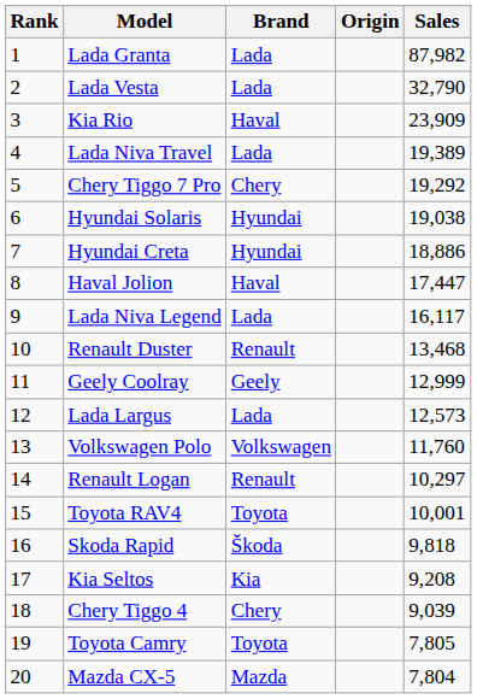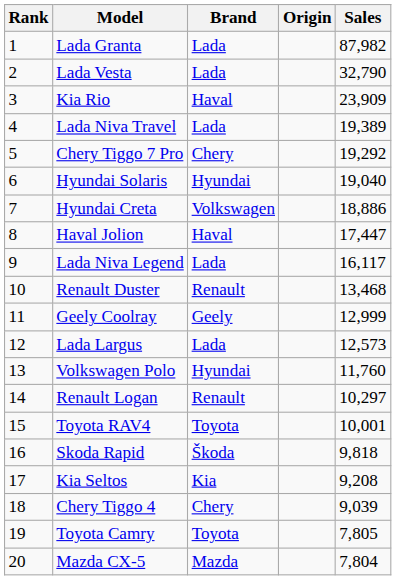 <table class="wikitable">
 <tr>
 <th>Rank</th>
 <th>Model</th>
 <th>Brand</th>
 <th>Origin</th>
 <th>Sales</th>
 </tr>
 <tr>
 <td>1</td>
 <td><a href='#'>Lada Granta</a></td>
 <td><a href='#'>Lada</a></td>
 <td></td>
 <td>87,982</td>
 </tr>
 <tr>
 <td>2</td>
 <td><a href='#'>Lada Vesta</a></td>
 <td><a href='#'>Lada</a></td>
 <td></td>
 <td>32,790</td>
 </tr>
 <tr>
 <td>3</td>
 <td><a href='#'>Kia Rio</a></td>
 <td><a href='#'>Haval</a></td>
 <td></td>
 <td>23,909</td>
 </tr>
 <tr>
 <td>4</td>
 <td><a href='#'>Lada Niva Travel</a></td>
 <td><a href='#'>Lada</a></td>
 <td></td>
 <td>19,389</td>
 </tr>
 <tr>
 <td>5</td>
 <td><a href='#'>Chery Tiggo 7 Pro</a></td>
 <td><a href='#'>Chery</a></td>
 <td></td>
 <td>19,292</td>
 </tr>
 <tr>
 <td>6</td>
 <td><a href='#'>Hyundai Solaris</a></td>
 <td><a href='#'>Hyundai</a></td>
 <td></td>
-<td>19,038</td>
+<td>19,040</td>
 </tr>
 <tr>
 <td>7</td>
 <td><a href='#'>Hyundai Creta</a></td>
-<td><a href='#'>Hyundai</a></td>
+<td><a href='#'>Volkswagen</a></td>
 <td></td>
 <td>18,886</td>
 </tr>
 <tr>
 <td>8</td>
 <td><a href='#'>Haval Jolion</a></td>
 <td><a href='#'>Haval</a></td>
 <td></td>
 <td>17,447</td>
 </tr>
 <tr>
 <td>9</td>
 <td><a href='#'>Lada Niva Legend</a></td>
 <td><a href='#'>Lada</a></td>
 <td></td>
 <td>16,117</td>
 </tr>
 <tr>
 <td>10</td>
 <td><a href='#'>Renault Duster</a></td>
 <td><a href='#'>Renault</a></td>
 <td></td>
 <td>13,468</td>
 </tr>
 <tr>
 <td>11</td>
 <td><a href='#'>Geely Coolray</a></td>
 <td><a href='#'>Geely</a></td>
 <td></td>
 <td>12,999</td>
 </tr>
 <tr>
 <td>12</td>
 <td><a href='#'>Lada Largus</a></td>
 <td><a href='#'>Lada</a></td>
 <td></td>
 <td>12,573</td>
 </tr>
 <tr>
 <td>13</td>
 <td><a href='#'>Volkswagen Polo</a></td>
-<td><a href='#'>Volkswagen</a></td>
+<td><a href='#'>Hyundai</a></td>
 <td></td>
 <td>11,760</td>
 </tr>
 <tr>
 <td>14</td>
 <td><a href='#'>Renault Logan</a></td>
 <td><a href='#'>Renault</a></td>
 <td></td>
 <td>10,297</td>
 </tr>
 <tr>
 <td>15</td>
 <td><a href='#'>Toyota RAV4</a></td>
 <td><a href='#'>Toyota</a></td>
 <td></td>
 <td>10,001</td>
 </tr>
 <tr>
 <td>16</td>
 <td><a href='#'>Skoda Rapid</a></td>
 <td><a href='#'>Škoda</a></td>
 <td></td>
 <td>9,818</td>
 </tr>
 <tr>
 <td>17</td>
 <td><a href='#'>Kia Seltos</a></td>
 <td><a href='#'>Kia</a></td>
 <td></td>
 <td>9,208</td>
 </tr>
 <tr>
 <td>18</td>
 <td><a href='#'>Chery Tiggo 4</a></td>
 <td><a href='#'>Chery</a></td>
 <td></td>
 <td>9,039</td>
 </tr>
 <tr>
 <td>19</td>
 <td><a href='#'>Toyota Camry</a></td>
 <td><a href='#'>Toyota</a></td>
 <td></td>
 <td>7,805</td>
 </tr>
 <tr>
 <td>20</td>
 <td><a href='#'>Mazda CX-5</a></td>
 <td><a href='#'>Mazda</a></td>
 <td></td>
 <td>7,804</td>
 </tr>
 </table>
